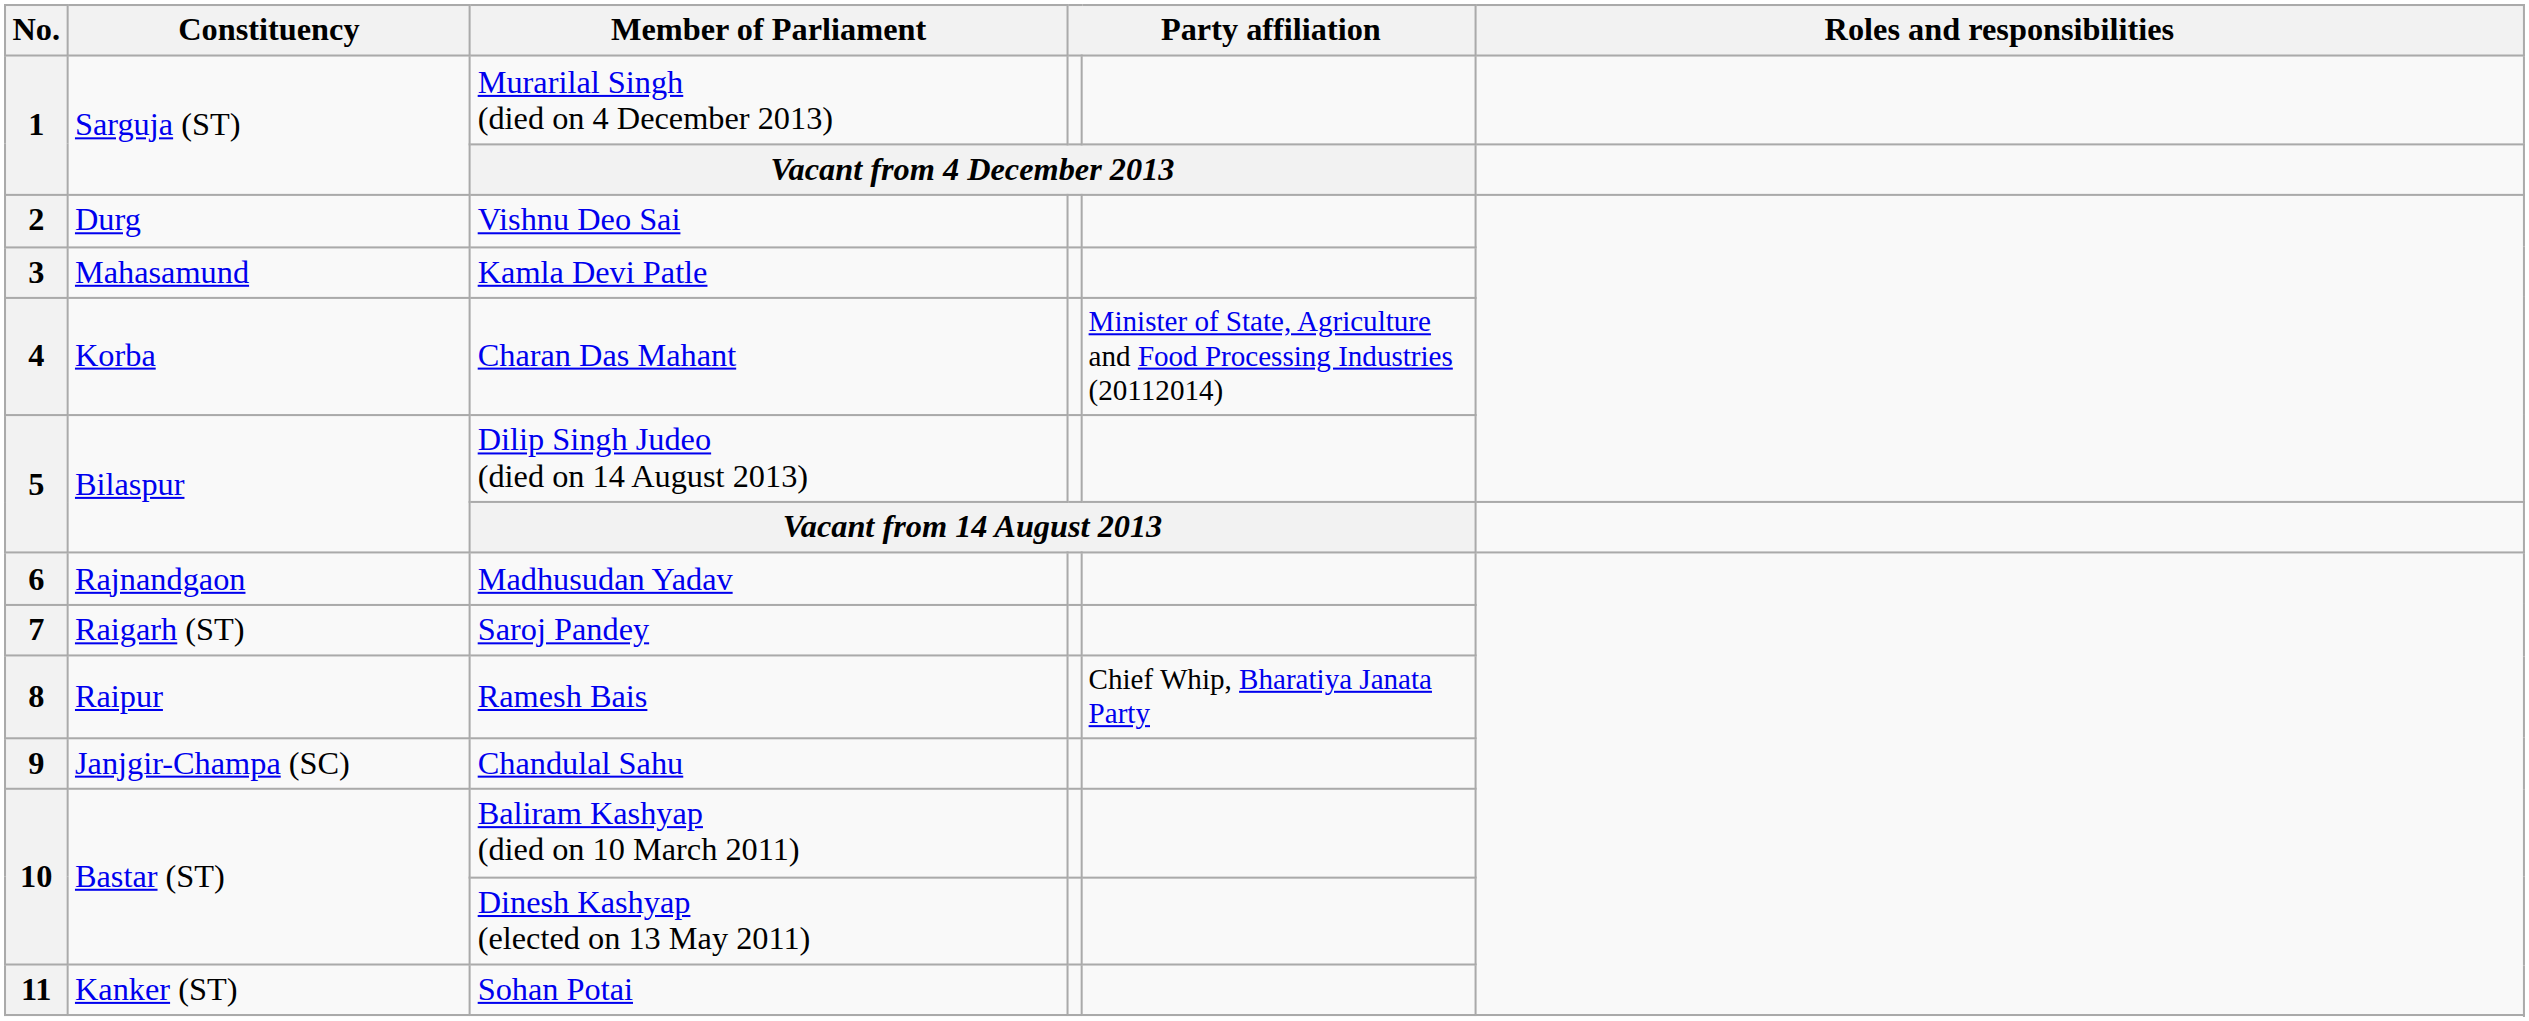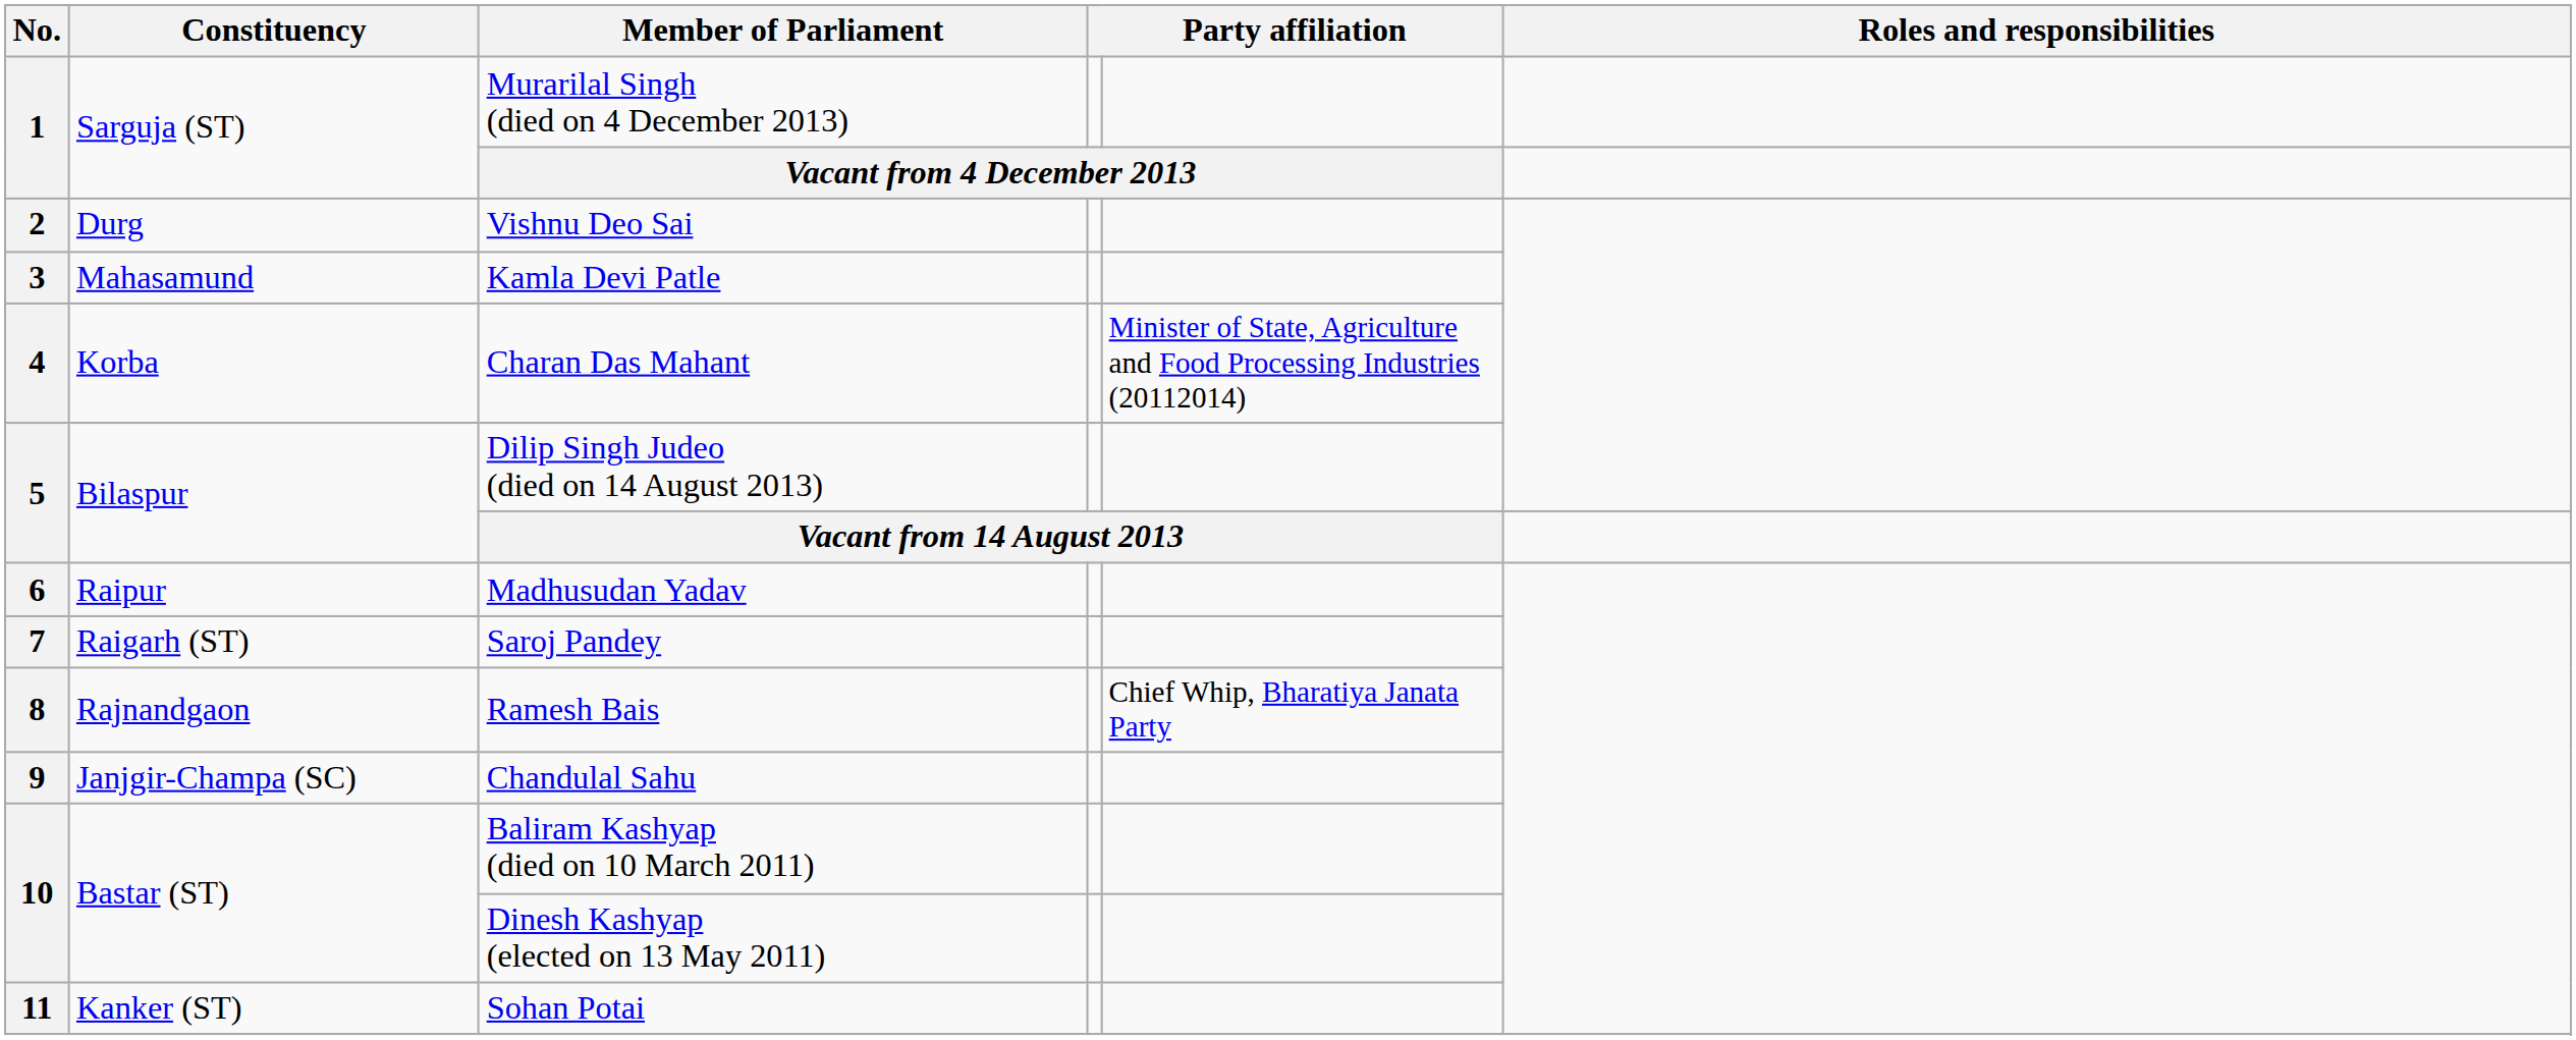 <table class="wikitable">
 <tr style="text-align:center;">
 <th>No.</th>
 <th style="width:12em">Constituency</th>
 <th style="width:18em">Member of Parliament</th>
 <th colspan="2" style="width:18em">Party affiliation</th>
 <th style="width:32em">Roles and responsibilities</th>
 </tr>
 <tr>
 <th rowspan="2">1</th>
 <td rowspan="2"><a href='#'>Sarguja</a> (ST)</td>
 <td><a href='#'>Murarilal Singh</a><br>(died on 4 December 2013)</td>
 <td></td>
 <td></td>
 </tr>
 <tr>
 <th colspan="3"><em>Vacant from 4 December 2013</em></th>
 <td></td>
 </tr>
 <tr>
 <th>2</th>
 <td><a href='#'>Durg</a></td>
 <td><a href='#'>Vishnu Deo Sai</a></td>
 <td></td>
 <td></td>
 </tr>
 <tr>
 <th>3</th>
 <td><a href='#'>Mahasamund</a></td>
 <td><a href='#'>Kamla Devi Patle</a></td>
 <td></td>
 <td></td>
 </tr>
 <tr>
 <th>4</th>
 <td><a href='#'>Korba</a></td>
 <td><a href='#'>Charan Das Mahant</a></td>
 <td></td>
 <td style="font-size:90%"><a href='#'>Minister of State, Agriculture</a> and <a href='#'>Food Processing Industries</a> (20112014)</td>
 </tr>
 <tr>
 <th rowspan="2">5</th>
 <td rowspan="2"><a href='#'>Bilaspur</a></td>
 <td><a href='#'>Dilip Singh Judeo</a><br>(died on 14 August 2013)</td>
 <td></td>
 <td></td>
 </tr>
 <tr>
 <th colspan="3"><em>Vacant from 14 August 2013</em></th>
 <td></td>
 </tr>
 <tr>
 <th>6</th>
-<td><a href='#'>Rajnandgaon</a></td>
+<td><a href='#'>Raipur</a></td>
 <td><a href='#'>Madhusudan Yadav</a></td>
 <td></td>
 <td></td>
 </tr>
 <tr>
 <th>7</th>
 <td><a href='#'>Raigarh</a> (ST)</td>
 <td><a href='#'>Saroj Pandey</a></td>
 <td></td>
 <td></td>
 </tr>
 <tr>
 <th>8</th>
-<td><a href='#'>Raipur</a></td>
+<td><a href='#'>Rajnandgaon</a></td>
 <td><a href='#'>Ramesh Bais</a></td>
 <td></td>
 <td style="font-size:90%">Chief Whip, <a href='#'>Bharatiya Janata Party</a></td>
 </tr>
 <tr>
 <th>9</th>
 <td><a href='#'>Janjgir-Champa</a> (SC)</td>
 <td><a href='#'>Chandulal Sahu</a></td>
 <td></td>
 <td></td>
 </tr>
 <tr>
 <th rowspan="2">10</th>
 <td rowspan="2"><a href='#'>Bastar</a> (ST)</td>
 <td><a href='#'>Baliram Kashyap</a><br>(died on 10 March 2011)</td>
 <td></td>
 <td></td>
 </tr>
 <tr>
 <td><a href='#'>Dinesh Kashyap</a><br>(elected on 13 May 2011)</td>
 <td></td>
 <td></td>
 </tr>
 <tr>
 <th>11</th>
 <td><a href='#'>Kanker</a> (ST)</td>
 <td><a href='#'>Sohan Potai</a></td>
 <td></td>
 <td></td>
 </tr>
 <tr>
 </tr>
 </table>
